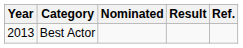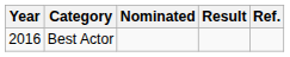 <table class="wikitable">
 <tr>
 <th>Year</th>
 <th>Category</th>
 <th>Nominated</th>
 <th>Result</th>
 <th>Ref.</th>
 </tr>
 <tr>
-<td>2013</td>
+<td>2016</td>
 <td>Best Actor</td>
 <td></td>
 <td></td>
 <td></td>
 </tr>
 </table>
